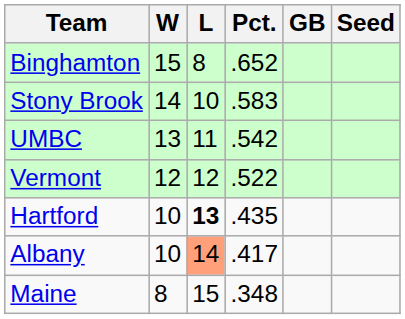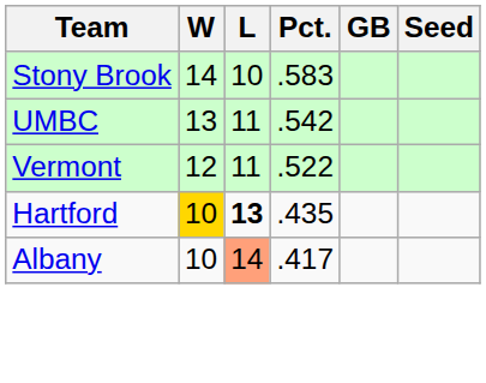 <table class=wikitable>
 <tr>
 <th>Team</th>
 <th>W</th>
 <th>L</th>
 <th>Pct.</th>
 <th>GB</th>
 <th>Seed</th>
-</tr>
-<tr bgcolor=#ccffcc>
-<td><a href='#'>Binghamton</a></td>
-<td>15</td>
-<td>8</td>
-<td>.652</td>
-<td></td>
-<td></td>
 </tr>
 <tr bgcolor=#ccffcc>
 <td><a href='#'>Stony Brook</a></td>
 <td>14</td>
 <td>10</td>
 <td>.583</td>
 <td></td>
 <td></td>
 </tr>
 <tr bgcolor=#ccffcc>
 <td><a href='#'>UMBC</a></td>
 <td>13</td>
 <td>11</td>
 <td>.542</td>
 <td></td>
 <td></td>
 </tr>
 <tr bgcolor=#ccffcc>
 <td><a href='#'>Vermont</a></td>
 <td>12</td>
-<td>12</td>
+<td>11</td>
 <td>.522</td>
 <td></td>
 <td></td>
 </tr>
 <tr>
 <td><a href='#'>Hartford</a></td>
-<td>10</td>
+<td style="background: gold;">10</td>
 <td><strong>13</strong></td>
 <td>.435</td>
 <td></td>
 <td></td>
 </tr>
 <tr>
 <td><a href='#'>Albany</a></td>
 <td>10</td>
 <td style="background: lightsalmon;">14</td>
 <td>.417</td>
 <td></td>
 <td></td>
 </tr>
-<tr>
-<td><a href='#'>Maine</a></td>
-<td>8</td>
-<td>15</td>
-<td>.348</td>
-<td></td>
-<td></td>
-</tr>
 </table>
